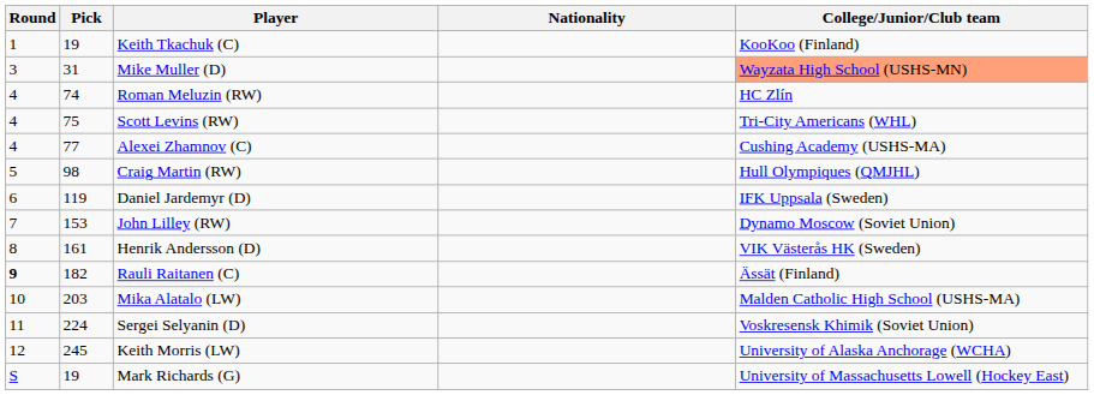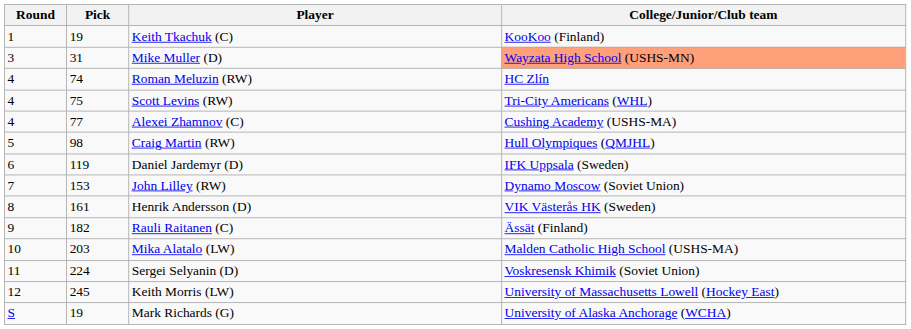 <table class="wikitable">
 <tr>
 <th bgcolor="#DDDDFF" width="5%">Round</th>
 <th bgcolor="#DDDDFF" width="5%">Pick</th>
 <th bgcolor="#DDDDFF" width="30%">Player</th>
-<th bgcolor="#DDDDFF" width="27.5%">Nationality</th>
 <th bgcolor="#DDDDFF" width="32.5%">College/Junior/Club team</th>
 </tr>
 <tr>
 <td>1</td>
 <td>19</td>
 <td><a href='#'>Keith Tkachuk</a> (C)</td>
-<td></td>
 <td><a href='#'>KooKoo</a> (Finland)</td>
 </tr>
 <tr>
 <td>3</td>
 <td>31</td>
 <td><a href='#'>Mike Muller</a> (D)</td>
-<td></td>
 <td style="background: lightsalmon;"><a href='#'>Wayzata High School</a> (USHS-MN)</td>
 </tr>
 <tr>
 <td>4</td>
 <td>74</td>
 <td><a href='#'>Roman Meluzin</a> (RW)</td>
-<td></td>
 <td><a href='#'>HC Zlín</a></td>
 </tr>
 <tr>
 <td>4</td>
 <td>75</td>
 <td><a href='#'>Scott Levins</a> (RW)</td>
-<td></td>
 <td><a href='#'>Tri-City Americans</a> (<a href='#'>WHL</a>)</td>
 </tr>
 <tr>
 <td>4</td>
 <td>77</td>
 <td><a href='#'>Alexei Zhamnov</a> (C)</td>
-<td></td>
 <td><a href='#'>Cushing Academy</a> (USHS-MA)</td>
 </tr>
 <tr>
 <td>5</td>
 <td>98</td>
 <td><a href='#'>Craig Martin</a> (RW)</td>
-<td></td>
 <td><a href='#'>Hull Olympiques</a> (<a href='#'>QMJHL</a>)</td>
 </tr>
 <tr>
 <td>6</td>
 <td>119</td>
 <td>Daniel Jardemyr (D)</td>
-<td></td>
 <td><a href='#'>IFK Uppsala</a> (Sweden)</td>
 </tr>
 <tr>
 <td>7</td>
 <td>153</td>
 <td><a href='#'>John Lilley</a> (RW)</td>
-<td></td>
 <td><a href='#'>Dynamo Moscow</a> (Soviet Union)</td>
 </tr>
 <tr>
 <td>8</td>
 <td>161</td>
 <td>Henrik Andersson (D)</td>
-<td></td>
 <td><a href='#'>VIK Västerås HK</a> (Sweden)</td>
 </tr>
 <tr>
-<td><strong>9</strong></td>
+<td>9</td>
 <td>182</td>
 <td><a href='#'>Rauli Raitanen</a> (C)</td>
-<td></td>
 <td><a href='#'>Ässät</a> (Finland)</td>
 </tr>
 <tr>
 <td>10</td>
 <td>203</td>
 <td><a href='#'>Mika Alatalo</a> (LW)</td>
-<td></td>
 <td><a href='#'>Malden Catholic High School</a> (USHS-MA)</td>
 </tr>
 <tr>
 <td>11</td>
 <td>224</td>
 <td>Sergei Selyanin (D)</td>
-<td></td>
 <td><a href='#'>Voskresensk Khimik</a> (Soviet Union)</td>
 </tr>
 <tr>
 <td>12</td>
 <td>245</td>
 <td>Keith Morris (LW)</td>
-<td></td>
-<td><a href='#'>University of Alaska Anchorage</a> (<a href='#'>WCHA</a>)</td>
+<td><a href='#'>University of Massachusetts Lowell</a> (<a href='#'>Hockey East</a>)</td>
 </tr>
 <tr>
 <td><a href='#'>S</a></td>
 <td>19</td>
 <td>Mark Richards (G)</td>
-<td></td>
-<td><a href='#'>University of Massachusetts Lowell</a> (<a href='#'>Hockey East</a>)</td>
+<td><a href='#'>University of Alaska Anchorage</a> (<a href='#'>WCHA</a>)</td>
 </tr>
 </table>
